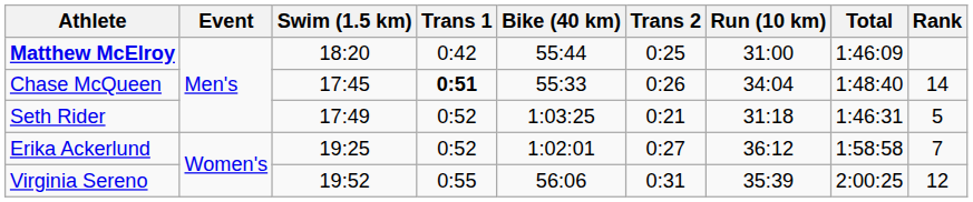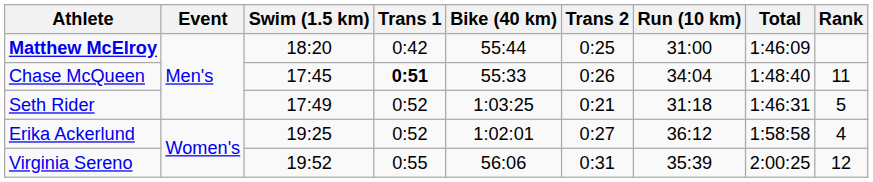 <table class=wikitable style=font-size:90%;text-align:center>
 <tr>
 <th>Athlete</th>
 <th>Event</th>
 <th>Swim (1.5 km)</th>
 <th>Trans 1</th>
 <th>Bike (40 km)</th>
 <th>Trans 2</th>
 <th>Run (10 km)</th>
 <th>Total</th>
 <th>Rank</th>
 </tr>
 <tr>
 <td align=left><strong><a href='#'>Matthew McElroy</a></strong></td>
 <td align=left rowspan=3><a href='#'>Men's</a></td>
 <td>18:20</td>
 <td>0:42</td>
 <td>55:44</td>
 <td>0:25</td>
 <td>31:00</td>
 <td>1:46:09</td>
 <td></td>
 </tr>
 <tr>
 <td align=left><a href='#'>Chase McQueen</a></td>
 <td>17:45</td>
 <td><strong>0:51</strong></td>
 <td>55:33</td>
 <td>0:26</td>
 <td>34:04</td>
 <td>1:48:40</td>
-<td>14</td>
+<td>11</td>
 </tr>
 <tr>
 <td align=left><a href='#'>Seth Rider</a></td>
 <td>17:49</td>
 <td>0:52</td>
 <td>1:03:25</td>
 <td>0:21</td>
 <td>31:18</td>
 <td>1:46:31</td>
 <td>5</td>
 </tr>
 <tr>
 <td align=left><a href='#'>Erika Ackerlund</a></td>
 <td align=left rowspan=2><a href='#'>Women's</a></td>
 <td>19:25</td>
 <td>0:52</td>
 <td>1:02:01</td>
 <td>0:27</td>
 <td>36:12</td>
 <td>1:58:58</td>
-<td>7</td>
+<td>4</td>
 </tr>
 <tr>
 <td align=left><a href='#'>Virginia Sereno</a></td>
 <td>19:52</td>
 <td>0:55</td>
 <td>56:06</td>
 <td>0:31</td>
 <td>35:39</td>
 <td>2:00:25</td>
 <td>12</td>
 </tr>
 </table>
